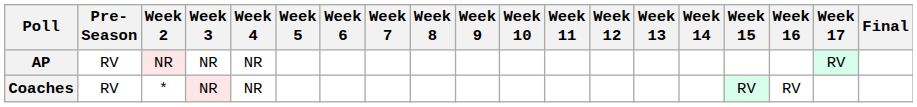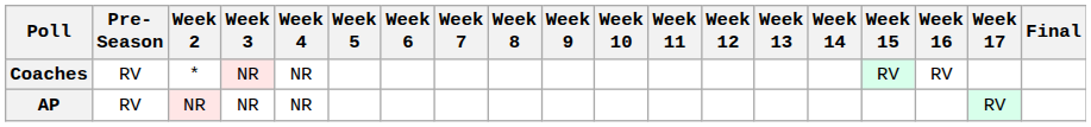 <table class="wikitable" style="white-space:nowrap;font-size:90%">
 <tr>
 <th>Poll</th>
 <th>Pre-<br>Season</th>
 <th>Week<br>2</th>
 <th>Week<br>3</th>
 <th>Week<br>4</th>
 <th>Week<br>5</th>
 <th>Week<br>6</th>
 <th>Week<br>7</th>
 <th>Week<br>8</th>
 <th>Week<br>9</th>
 <th>Week<br>10</th>
 <th>Week<br>11</th>
 <th>Week<br>12</th>
 <th>Week<br>13</th>
 <th>Week<br>14</th>
 <th>Week<br>15</th>
 <th>Week<br>16</th>
 <th>Week<br>17</th>
 <th>Final</th>
 </tr>
 <tr style="text-align:center;">
+<th>Coaches</th>
+<td style="background:#FFF;">RV</td>
+<td style="background:#FFF;">*</td>
+<td style="background:#FFE6E6;">NR</td>
+<td style="background:#FFF;">NR</td>
+<td style="background:#FFF;"></td>
+<td style="background:#FFF;"></td>
+<td style="background:#FFF;"></td>
+<td style="background:#FFF;"></td>
+<td style="background:#FFF;"></td>
+<td style="background:#FFF;"></td>
+<td style="background:#FFF;"></td>
+<td style="background:#FFF;"></td>
+<td style="background:#FFF;"></td>
+<td style="background:#FFF;"></td>
+<td style="background:#D8FFEB;">RV</td>
+<td style="background:#FFF;">RV</td>
+<td style="background:#FFF;"></td>
+<td style="background:#FFF;"></td>
+</tr>
+<tr style="text-align:center;">
 <th>AP</th>
 <td style="background:#FFF;">RV</td>
 <td style="background:#FFE6E6;">NR</td>
 <td style="background:#FFF;">NR</td>
 <td style="background:#FFF;">NR</td>
 <td style="background:#FFF;"></td>
 <td style="background:#FFF;"></td>
 <td style="background:#FFF;"></td>
 <td style="background:#FFF;"></td>
 <td style="background:#FFF;"></td>
 <td style="background:#FFF;"></td>
 <td style="background:#FFF;"></td>
 <td style="background:#FFF;"></td>
 <td style="background:#FFF;"></td>
 <td style="background:#FFF;"></td>
 <td style="background:#FFF;"></td>
 <td style="background:#FFF;"></td>
 <td style="background:#D8FFEB;">RV</td>
 <td style="background:#FFF;"></td>
 </tr>
-<tr style="text-align:center;">
-<th>Coaches</th>
-<td style="background:#FFF;">RV</td>
-<td style="background:#FFF;">*</td>
-<td style="background:#FFE6E6;">NR</td>
-<td style="background:#FFF;">NR</td>
-<td style="background:#FFF;"></td>
-<td style="background:#FFF;"></td>
-<td style="background:#FFF;"></td>
-<td style="background:#FFF;"></td>
-<td style="background:#FFF;"></td>
-<td style="background:#FFF;"></td>
-<td style="background:#FFF;"></td>
-<td style="background:#FFF;"></td>
-<td style="background:#FFF;"></td>
-<td style="background:#FFF;"></td>
-<td style="background:#D8FFEB;">RV</td>
-<td style="background:#FFF;">RV</td>
-<td style="background:#FFF;"></td>
-<td style="background:#FFF;"></td>
-</tr>
 </table>
